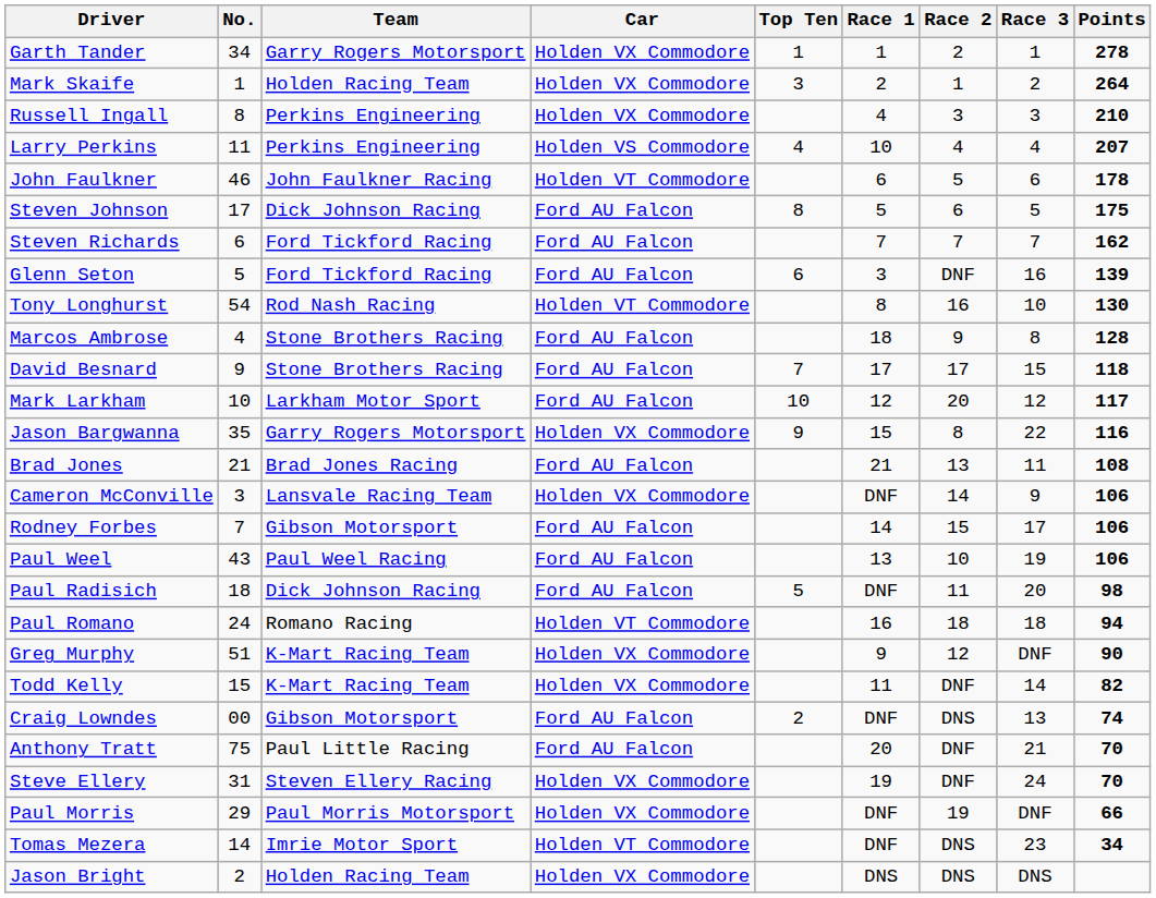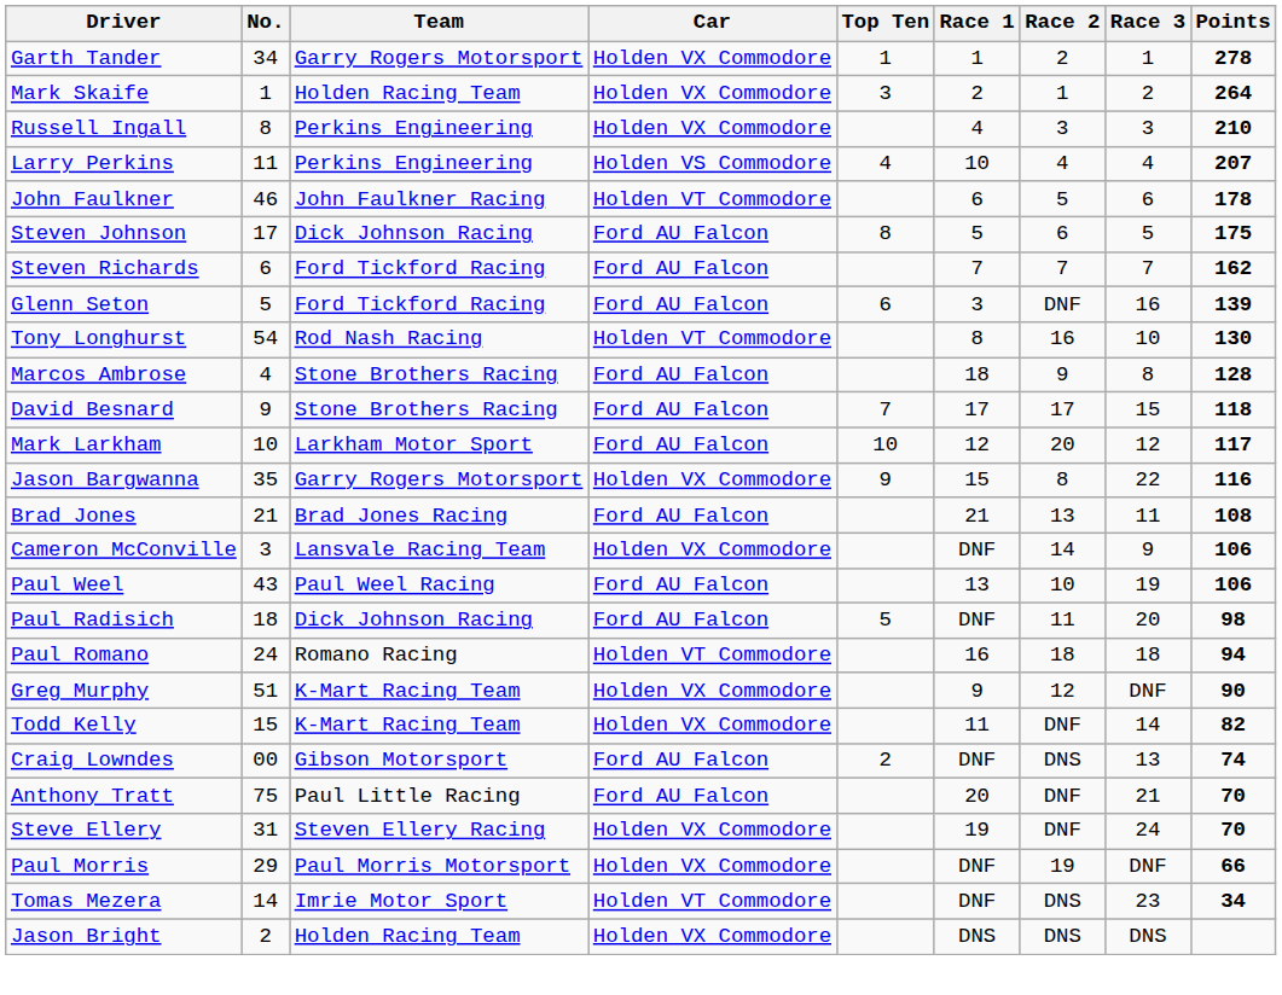 <table class="wikitable" style="font-size: 90%">
 <tr>
 <th>Driver</th>
 <th>No.</th>
 <th>Team</th>
 <th>Car</th>
 <th>Top Ten</th>
 <th>Race 1</th>
 <th>Race 2</th>
 <th>Race 3</th>
 <th>Points</th>
 </tr>
 <tr>
 <td> <a href='#'>Garth Tander</a></td>
 <td align="center">34</td>
 <td><a href='#'>Garry Rogers Motorsport</a></td>
 <td><a href='#'>Holden VX Commodore</a></td>
 <td align="center">1</td>
 <td align="center">1</td>
 <td align="center">2</td>
 <td align="center">1</td>
 <td align="center"><strong>278</strong></td>
 </tr>
 <tr>
 <td> <a href='#'>Mark Skaife</a></td>
 <td align="center">1</td>
 <td><a href='#'>Holden Racing Team</a></td>
 <td><a href='#'>Holden VX Commodore</a></td>
 <td align="center">3</td>
 <td align="center">2</td>
 <td align="center">1</td>
 <td align="center">2</td>
 <td align="center"><strong>264</strong></td>
 </tr>
 <tr>
 <td> <a href='#'>Russell Ingall</a></td>
 <td align="center">8</td>
 <td><a href='#'>Perkins Engineering</a></td>
 <td><a href='#'>Holden VX Commodore</a></td>
 <td></td>
 <td align="center">4</td>
 <td align="center">3</td>
 <td align="center">3</td>
 <td align="center"><strong>210</strong></td>
 </tr>
 <tr>
 <td> <a href='#'>Larry Perkins</a></td>
 <td align="center">11</td>
 <td><a href='#'>Perkins Engineering</a></td>
 <td><a href='#'>Holden VS Commodore</a></td>
 <td align="center">4</td>
 <td align="center">10</td>
 <td align="center">4</td>
 <td align="center">4</td>
 <td align="center"><strong>207</strong></td>
 </tr>
 <tr>
 <td> <a href='#'>John Faulkner</a></td>
 <td align="center">46</td>
 <td><a href='#'>John Faulkner Racing</a></td>
 <td><a href='#'>Holden VT Commodore</a></td>
 <td></td>
 <td align="center">6</td>
 <td align="center">5</td>
 <td align="center">6</td>
 <td align="center"><strong>178</strong></td>
 </tr>
 <tr>
 <td> <a href='#'>Steven Johnson</a></td>
 <td align="center">17</td>
 <td><a href='#'>Dick Johnson Racing</a></td>
 <td><a href='#'>Ford AU Falcon</a></td>
 <td align="center">8</td>
 <td align="center">5</td>
 <td align="center">6</td>
 <td align="center">5</td>
 <td align="center"><strong>175</strong></td>
 </tr>
 <tr>
 <td> <a href='#'>Steven Richards</a></td>
 <td align="center">6</td>
 <td><a href='#'>Ford Tickford Racing</a></td>
 <td><a href='#'>Ford AU Falcon</a></td>
 <td></td>
 <td align="center">7</td>
 <td align="center">7</td>
 <td align="center">7</td>
 <td align="center"><strong>162</strong></td>
 </tr>
 <tr>
 <td> <a href='#'>Glenn Seton</a></td>
 <td align="center">5</td>
 <td><a href='#'>Ford Tickford Racing</a></td>
 <td><a href='#'>Ford AU Falcon</a></td>
 <td align="center">6</td>
 <td align="center">3</td>
 <td align="center">DNF</td>
 <td align="center">16</td>
 <td align="center"><strong>139</strong></td>
 </tr>
 <tr>
 <td> <a href='#'>Tony Longhurst</a></td>
 <td align="center">54</td>
 <td><a href='#'>Rod Nash Racing</a></td>
 <td><a href='#'>Holden VT Commodore</a></td>
 <td></td>
 <td align="center">8</td>
 <td align="center">16</td>
 <td align="center">10</td>
 <td align="center"><strong>130</strong></td>
 </tr>
 <tr>
 <td> <a href='#'>Marcos Ambrose</a></td>
 <td align="center">4</td>
 <td><a href='#'>Stone Brothers Racing</a></td>
 <td><a href='#'>Ford AU Falcon</a></td>
 <td></td>
 <td align="center">18</td>
 <td align="center">9</td>
 <td align="center">8</td>
 <td align="center"><strong>128</strong></td>
 </tr>
 <tr>
 <td> <a href='#'>David Besnard</a></td>
 <td align="center">9</td>
 <td><a href='#'>Stone Brothers Racing</a></td>
 <td><a href='#'>Ford AU Falcon</a></td>
 <td align="center">7</td>
 <td align="center">17</td>
 <td align="center">17</td>
 <td align="center">15</td>
 <td align="center"><strong>118</strong></td>
 </tr>
 <tr>
 <td> <a href='#'>Mark Larkham</a></td>
 <td align="center">10</td>
 <td><a href='#'>Larkham Motor Sport</a></td>
 <td><a href='#'>Ford AU Falcon</a></td>
 <td align="center">10</td>
 <td align="center">12</td>
 <td align="center">20</td>
 <td align="center">12</td>
 <td align="center"><strong>117</strong></td>
 </tr>
 <tr>
 <td> <a href='#'>Jason Bargwanna</a></td>
 <td align="center">35</td>
 <td><a href='#'>Garry Rogers Motorsport</a></td>
 <td><a href='#'>Holden VX Commodore</a></td>
 <td align="center">9</td>
 <td align="center">15</td>
 <td align="center">8</td>
 <td align="center">22</td>
 <td align="center"><strong>116</strong></td>
 </tr>
 <tr>
 <td> <a href='#'>Brad Jones</a></td>
 <td align="center">21</td>
 <td><a href='#'>Brad Jones Racing</a></td>
 <td><a href='#'>Ford AU Falcon</a></td>
 <td></td>
 <td align="center">21</td>
 <td align="center">13</td>
 <td align="center">11</td>
 <td align="center"><strong>108</strong></td>
 </tr>
 <tr>
 <td> <a href='#'>Cameron McConville</a></td>
 <td align="center">3</td>
 <td><a href='#'>Lansvale Racing Team</a></td>
 <td><a href='#'>Holden VX Commodore</a></td>
 <td></td>
 <td align="center">DNF</td>
 <td align="center">14</td>
 <td align="center">9</td>
 <td align="center"><strong>106</strong></td>
 </tr>
 <tr>
-<td> <a href='#'>Rodney Forbes</a></td>
-<td align="center">7</td>
-<td><a href='#'>Gibson Motorsport</a></td>
-<td><a href='#'>Ford AU Falcon</a></td>
-<td></td>
-<td align="center">14</td>
-<td align="center">15</td>
-<td align="center">17</td>
-<td align="center"><strong>106</strong></td>
-</tr>
-<tr>
 <td> <a href='#'>Paul Weel</a></td>
 <td align="center">43</td>
 <td><a href='#'>Paul Weel Racing</a></td>
 <td><a href='#'>Ford AU Falcon</a></td>
 <td></td>
 <td align="center">13</td>
 <td align="center">10</td>
 <td align="center">19</td>
 <td align="center"><strong>106</strong></td>
 </tr>
 <tr>
 <td> <a href='#'>Paul Radisich</a></td>
 <td align="center">18</td>
 <td><a href='#'>Dick Johnson Racing</a></td>
 <td><a href='#'>Ford AU Falcon</a></td>
 <td align="center">5</td>
 <td align="center">DNF</td>
 <td align="center">11</td>
 <td align="center">20</td>
 <td align="center"><strong>98</strong></td>
 </tr>
 <tr>
 <td> <a href='#'>Paul Romano</a></td>
 <td align="center">24</td>
 <td>Romano Racing</td>
 <td><a href='#'>Holden VT Commodore</a></td>
 <td></td>
 <td align="center">16</td>
 <td align="center">18</td>
 <td align="center">18</td>
 <td align="center"><strong>94</strong></td>
 </tr>
 <tr>
 <td> <a href='#'>Greg Murphy</a></td>
 <td align="center">51</td>
 <td><a href='#'>K-Mart Racing Team</a></td>
 <td><a href='#'>Holden VX Commodore</a></td>
 <td></td>
 <td align="center">9</td>
 <td align="center">12</td>
 <td align="center">DNF</td>
 <td align="center"><strong>90</strong></td>
 </tr>
 <tr>
 <td> <a href='#'>Todd Kelly</a></td>
 <td align="center">15</td>
 <td><a href='#'>K-Mart Racing Team</a></td>
 <td><a href='#'>Holden VX Commodore</a></td>
 <td></td>
 <td align="center">11</td>
 <td align="center">DNF</td>
 <td align="center">14</td>
 <td align="center"><strong>82</strong></td>
 </tr>
 <tr>
 <td> <a href='#'>Craig Lowndes</a></td>
 <td align="center">00</td>
 <td><a href='#'>Gibson Motorsport</a></td>
 <td><a href='#'>Ford AU Falcon</a></td>
 <td align="center">2</td>
 <td align="center">DNF</td>
 <td align="center">DNS</td>
 <td align="center">13</td>
 <td align="center"><strong>74</strong></td>
 </tr>
 <tr>
 <td> <a href='#'>Anthony Tratt</a></td>
 <td align="center">75</td>
 <td>Paul Little Racing</td>
 <td><a href='#'>Ford AU Falcon</a></td>
 <td></td>
 <td align="center">20</td>
 <td align="center">DNF</td>
 <td align="center">21</td>
 <td align="center"><strong>70</strong></td>
 </tr>
 <tr>
 <td> <a href='#'>Steve Ellery</a></td>
 <td align="center">31</td>
 <td><a href='#'>Steven Ellery Racing</a></td>
 <td><a href='#'>Holden VX Commodore</a></td>
 <td></td>
 <td align="center">19</td>
 <td align="center">DNF</td>
 <td align="center">24</td>
 <td align="center"><strong>70</strong></td>
 </tr>
 <tr>
 <td> <a href='#'>Paul Morris</a></td>
 <td align="center">29</td>
 <td><a href='#'>Paul Morris Motorsport</a></td>
 <td><a href='#'>Holden VX Commodore</a></td>
 <td></td>
 <td align="center">DNF</td>
 <td align="center">19</td>
 <td align="center">DNF</td>
 <td align="center"><strong>66</strong></td>
 </tr>
 <tr>
 <td> <a href='#'>Tomas Mezera</a></td>
 <td align="center">14</td>
 <td><a href='#'>Imrie Motor Sport</a></td>
 <td><a href='#'>Holden VT Commodore</a></td>
 <td></td>
 <td align="center">DNF</td>
 <td align="center">DNS</td>
 <td align="center">23</td>
 <td align="center"><strong>34</strong></td>
 </tr>
 <tr>
 <td> <a href='#'>Jason Bright</a></td>
 <td align="center">2</td>
 <td><a href='#'>Holden Racing Team</a></td>
 <td><a href='#'>Holden VX Commodore</a></td>
 <td></td>
 <td align="center">DNS</td>
 <td align="center">DNS</td>
 <td align="center">DNS</td>
 <td></td>
 </tr>
 </table>
